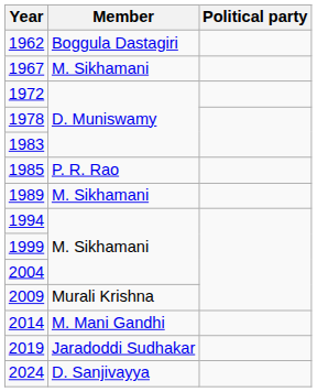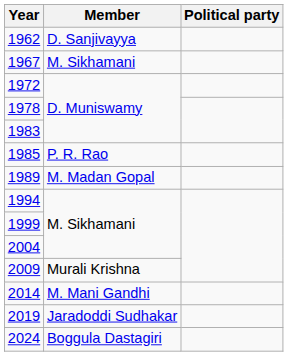 <table class="wikitable sortable">
 <tr>
 <th>Year</th>
 <th>Member</th>
 <th colspan="2">Political party</th>
 </tr>
 <tr>
 <td><a href='#'>1962</a></td>
-<td><a href='#'>Boggula Dastagiri</a></td>
+<td><a href='#'>D. Sanjivayya</a></td>
 <td></td>
 </tr>
 <tr>
 <td><a href='#'>1967</a></td>
 <td><a href='#'>M. Sikhamani</a></td>
 <td></td>
 </tr>
 <tr>
 <td><a href='#'>1972</a></td>
 <td rowspan=3><a href='#'>D. Muniswamy</a></td>
 <td></td>
 </tr>
 <tr>
 <td><a href='#'>1978</a></td>
 </tr>
 <tr>
 <td><a href='#'>1983</a></td>
 </tr>
 <tr>
 <td><a href='#'>1985</a></td>
 <td><a href='#'>P. R. Rao</a></td>
 <td></td>
 </tr>
 <tr>
 <td><a href='#'>1989</a></td>
-<td><a href='#'>M. Sikhamani</a></td>
+<td><a href='#'>M. Madan Gopal</a></td>
 <td></td>
 </tr>
 <tr>
 <td><a href='#'>1994</a></td>
 <td rowspan=3>M. Sikhamani</td>
 </tr>
 <tr>
 <td><a href='#'>1999</a></td>
 </tr>
 <tr>
 <td><a href='#'>2004</a></td>
 </tr>
 <tr>
 <td><a href='#'>2009</a></td>
 <td>Murali Krishna</td>
 </tr>
 <tr>
 <td><a href='#'>2014</a></td>
 <td><a href='#'>M. Mani Gandhi</a></td>
 <td></td>
 </tr>
 <tr>
 <td><a href='#'>2019</a></td>
 <td><a href='#'>Jaradoddi Sudhakar</a></td>
 </tr>
 <tr>
 <td><a href='#'>2024</a></td>
-<td><a href='#'>D. Sanjivayya</a></td>
+<td><a href='#'>Boggula Dastagiri</a></td>
 <td></td>
 </tr>
 </table>
